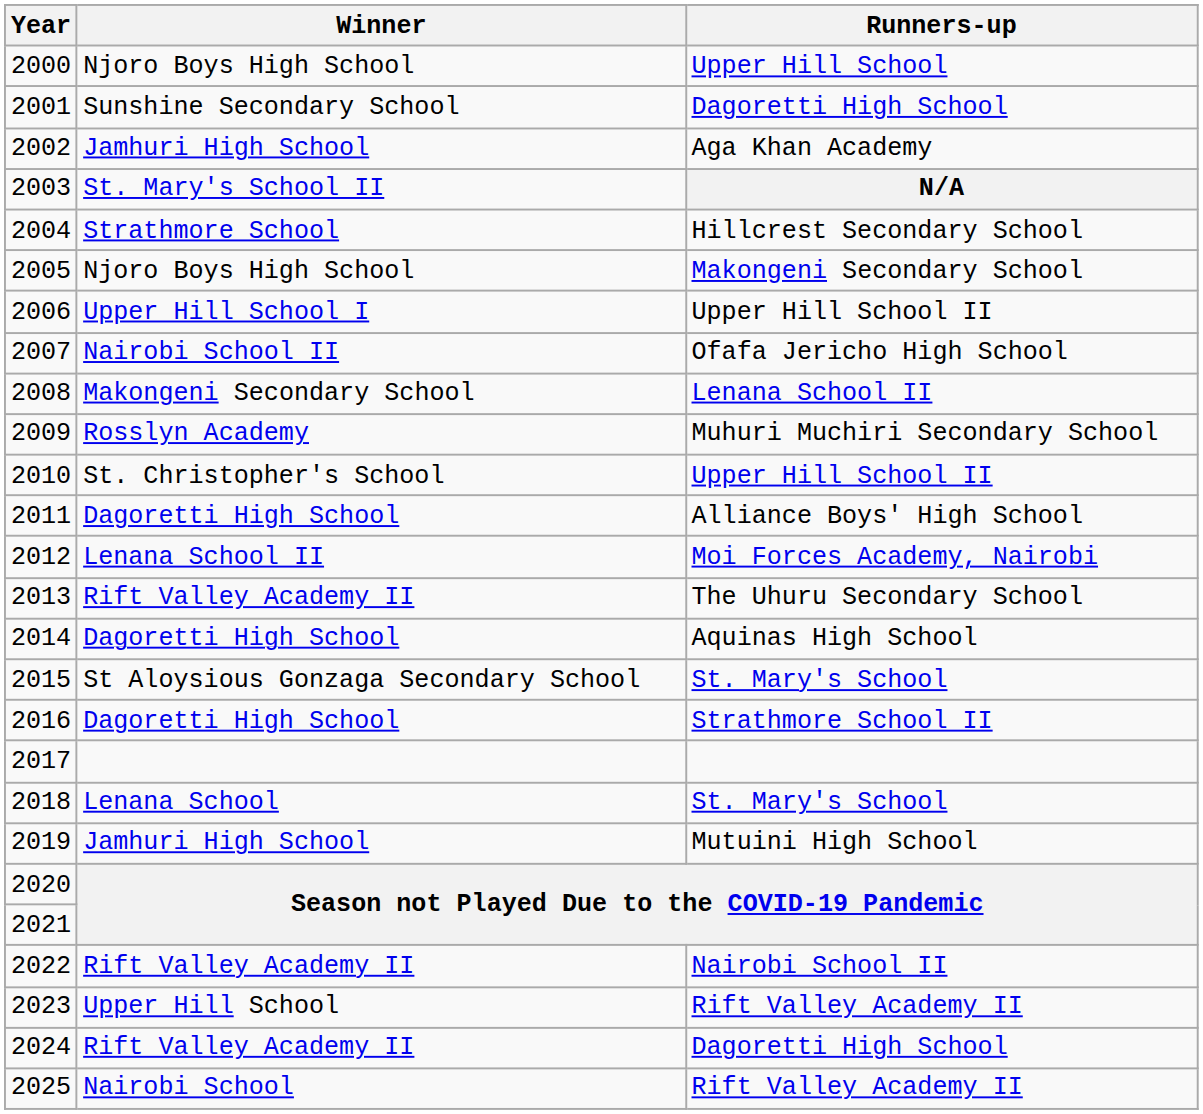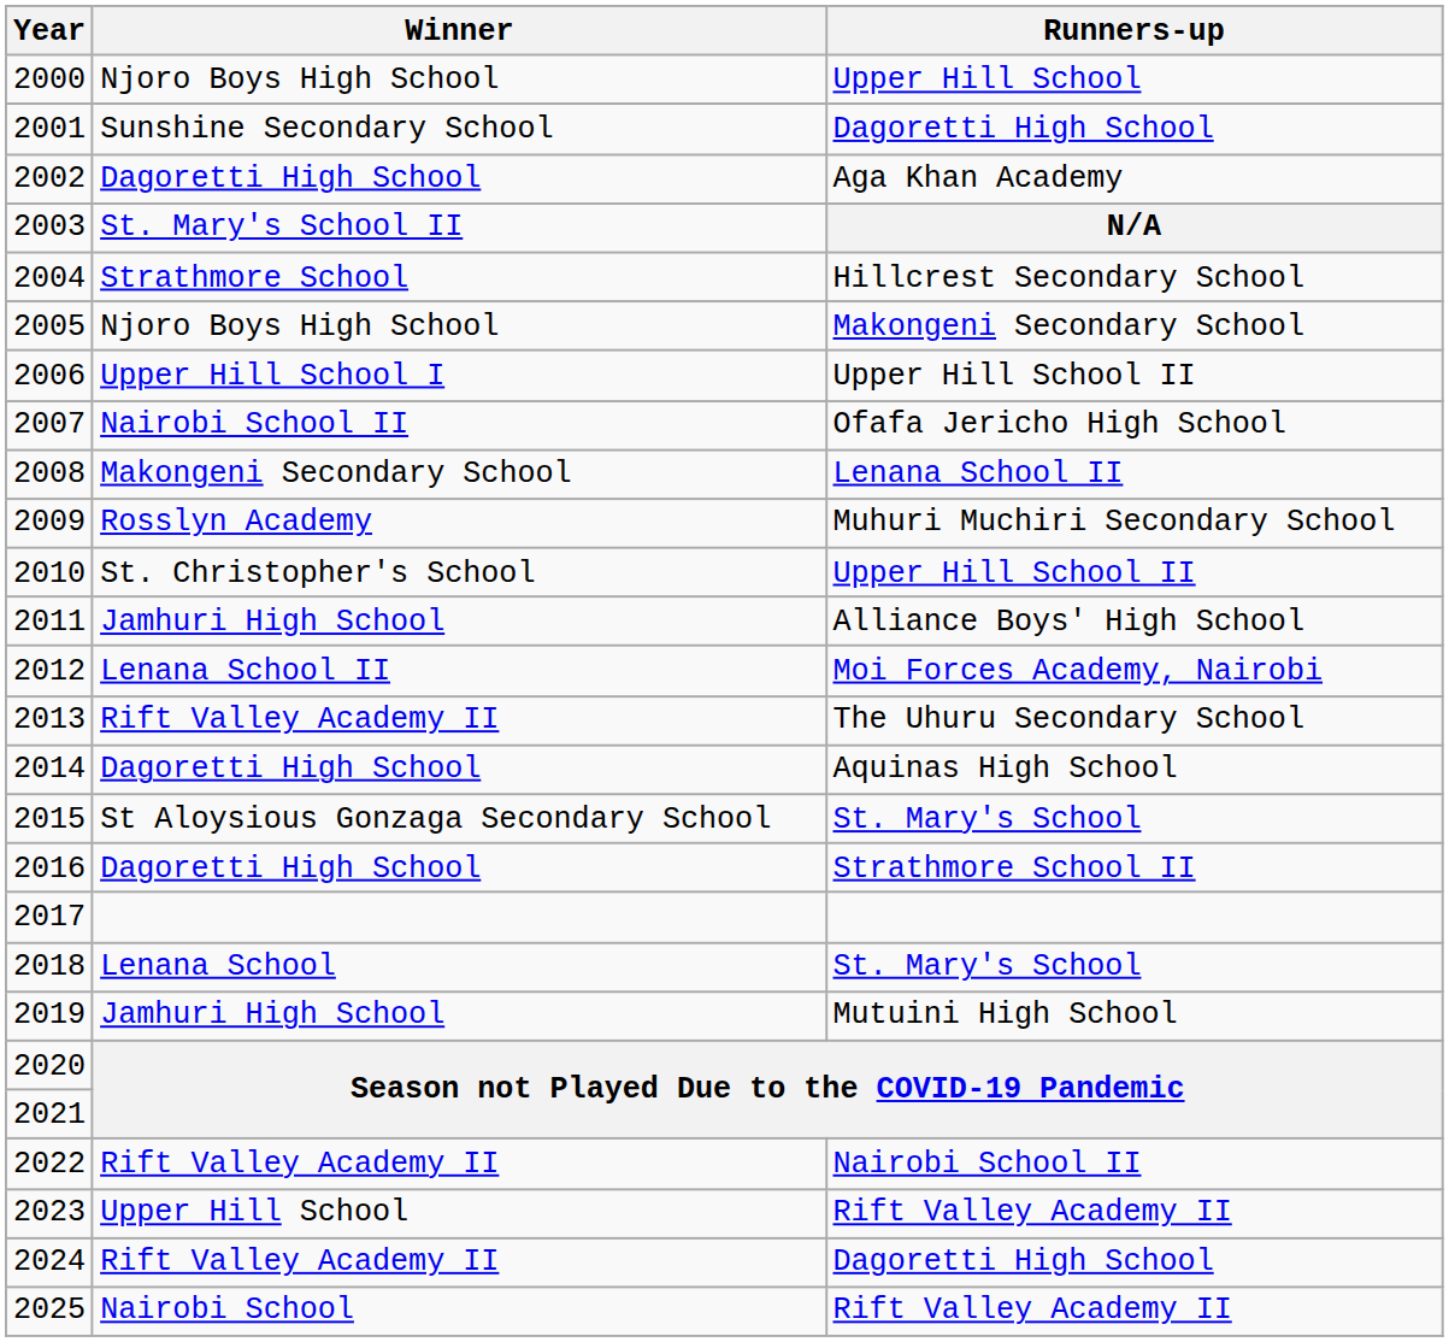 <table class="wikitable sortable" width="70%">
 <tr>
 <th width="10px">Year</th>
 <th>Winner</th>
 <th>Runners-up</th>
 </tr>
 <tr>
 <td>2000</td>
 <td>Njoro Boys High School</td>
 <td><a href='#'>Upper Hill School</a></td>
 </tr>
 <tr>
 <td>2001</td>
 <td>Sunshine Secondary School</td>
 <td><a href='#'>Dagoretti High School</a></td>
 </tr>
 <tr>
 <td>2002</td>
-<td><a href='#'>Jamhuri High School</a></td>
+<td><a href='#'>Dagoretti High School</a></td>
 <td>Aga Khan Academy</td>
 </tr>
 <tr>
 <td>2003</td>
 <td><a href='#'>St. Mary's School II</a></td>
 <th><strong>N/A</strong></th>
 </tr>
 <tr>
 <td>2004</td>
 <td><a href='#'>Strathmore School</a></td>
 <td>Hillcrest Secondary School</td>
 </tr>
 <tr>
 <td>2005</td>
 <td>Njoro Boys High School</td>
 <td><a href='#'>Makongeni</a> Secondary School</td>
 </tr>
 <tr>
 <td>2006</td>
 <td><a href='#'>Upper Hill School I</a></td>
 <td>Upper Hill School II</td>
 </tr>
 <tr>
 <td>2007</td>
 <td><a href='#'>Nairobi School II</a></td>
 <td>Ofafa Jericho High School</td>
 </tr>
 <tr>
 <td>2008</td>
 <td><a href='#'>Makongeni</a> Secondary School</td>
 <td><a href='#'>Lenana School II</a></td>
 </tr>
 <tr>
 <td>2009</td>
 <td><a href='#'>Rosslyn Academy</a></td>
 <td>Muhuri Muchiri Secondary School</td>
 </tr>
 <tr>
 <td>2010</td>
 <td>St. Christopher's School</td>
 <td><a href='#'>Upper Hill School II</a></td>
 </tr>
 <tr>
 <td>2011</td>
-<td><a href='#'>Dagoretti High School</a></td>
+<td><a href='#'>Jamhuri High School</a></td>
 <td>Alliance Boys' High School</td>
 </tr>
 <tr>
 <td>2012</td>
 <td><a href='#'>Lenana School II</a></td>
 <td><a href='#'>Moi Forces Academy, Nairobi</a></td>
 </tr>
 <tr>
 <td>2013</td>
 <td><a href='#'>Rift Valley Academy II</a></td>
 <td>The Uhuru Secondary School</td>
 </tr>
 <tr>
 <td>2014</td>
 <td><a href='#'>Dagoretti High School</a></td>
 <td>Aquinas High School</td>
 </tr>
 <tr>
 <td>2015</td>
 <td>St Aloysious Gonzaga Secondary School</td>
 <td><a href='#'>St. Mary's School</a></td>
 </tr>
 <tr>
 <td>2016</td>
 <td><a href='#'>Dagoretti High School</a></td>
 <td><a href='#'>Strathmore School II</a></td>
 </tr>
 <tr>
 <td>2017</td>
 <td></td>
 <td></td>
 </tr>
 <tr>
 <td>2018</td>
 <td><a href='#'>Lenana School</a></td>
 <td><a href='#'>St. Mary's School</a></td>
 </tr>
 <tr>
 <td>2019</td>
 <td><a href='#'>Jamhuri High School</a></td>
 <td>Mutuini High School</td>
 </tr>
 <tr>
 <td>2020</td>
 <th colspan="2" rowspan="2">Season not Played Due to the <a href='#'>COVID-19 Pandemic</a></th>
 </tr>
 <tr>
 <td>2021</td>
 </tr>
 <tr>
 <td>2022</td>
 <td><a href='#'>Rift Valley Academy II</a></td>
 <td><a href='#'>Nairobi School II</a></td>
 </tr>
 <tr>
 <td>2023</td>
 <td><a href='#'>Upper Hill</a> School</td>
 <td><a href='#'>Rift Valley Academy II</a></td>
 </tr>
 <tr>
 <td>2024</td>
 <td><a href='#'>Rift Valley Academy II</a></td>
 <td><a href='#'>Dagoretti High School</a></td>
 </tr>
 <tr>
 <td>2025</td>
 <td><a href='#'>Nairobi School</a></td>
 <td><a href='#'>Rift Valley Academy II</a></td>
 </tr>
 </table>
